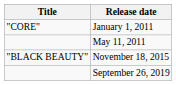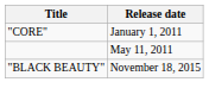 <table class="wikitable">
 <tr>
 <th>Title</th>
 <th>Release date</th>
 </tr>
 <tr>
 <td>"CORE"</td>
 <td>January 1, 2011</td>
 </tr>
 <tr>
 <td></td>
 <td>May 11, 2011</td>
 </tr>
 <tr>
 <td>"BLACK BEAUTY"</td>
 <td>November 18, 2015</td>
 </tr>
-<tr>
-<td></td>
-<td>September 26, 2019</td>
-</tr>
 </table>
